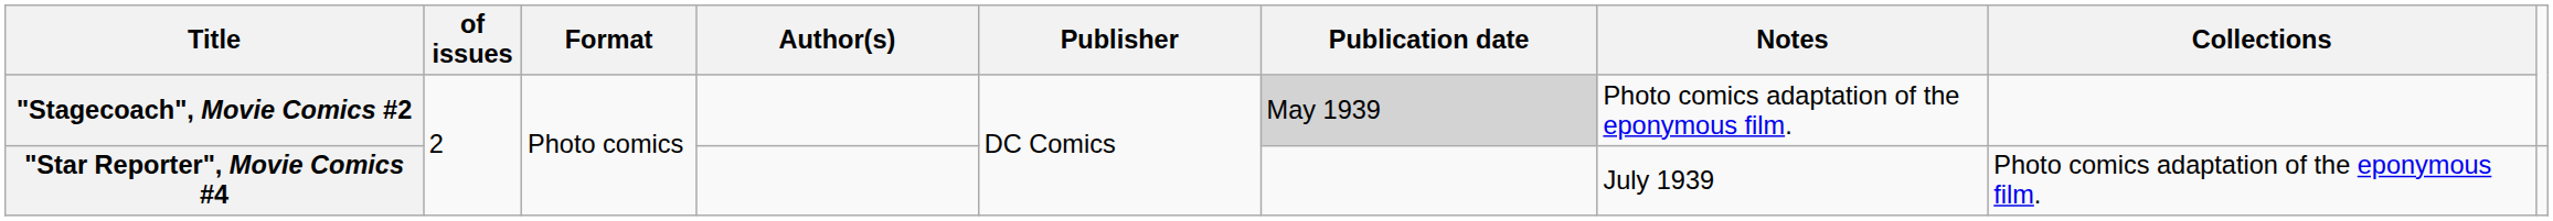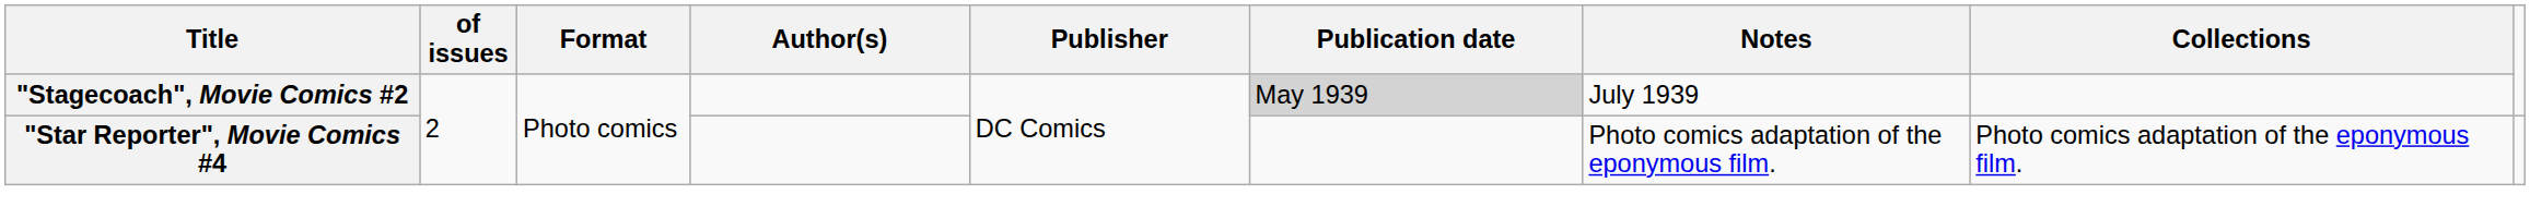 <table class="wikitable">
 <tr>
 <th>Title</th>
 <th style="width:40pt"> of issues</th>
 <th style="width:75pt">Format</th>
 <th style="width:125pt">Author(s)</th>
 <th style="width:125pt">Publisher</th>
 <th style="width:150pt">Publication date</th>
 <th style="width:175pt">Notes</th>
 <th>Collections</th>
 </tr>
 <tr>
 <th>"Stagecoach", <em>Movie Comics</em> #2</th>
 <td rowspan="2">2</td>
 <td rowspan="2">Photo comics</td>
 <td></td>
 <td rowspan="2">DC Comics</td>
 <td style="background: lightgrey;">May 1939</td>
-<td>Photo comics adaptation of the <a href='#'>eponymous film</a>.</td>
+<td>July 1939</td>
 <td></td>
 </tr>
 <tr>
 <th>"Star Reporter", <em>Movie Comics</em> #4</th>
 <td></td>
 <td></td>
-<td>July 1939</td>
+<td>Photo comics adaptation of the <a href='#'>eponymous film</a>.</td>
 <td>Photo comics adaptation of the <a href='#'>eponymous film</a>.</td>
 <td></td>
 </tr>
 </table>
